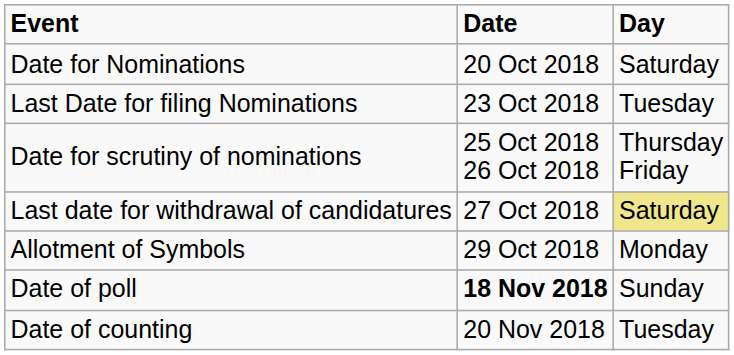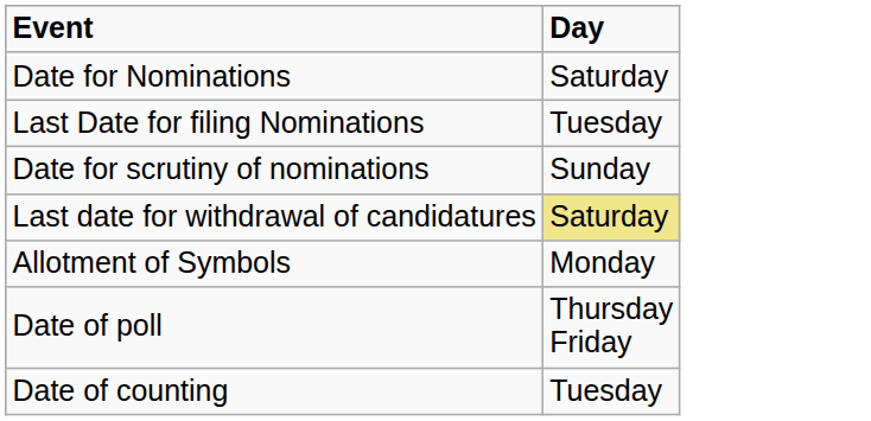 <table class="wikitable">
 <tr>
 <td><strong>Event</strong></td>
-<td><strong>Date</strong></td>
 <td><strong>Day</strong></td>
 </tr>
 <tr>
 <td>Date for Nominations</td>
-<td>20 Oct 2018</td>
 <td>Saturday</td>
 </tr>
 <tr>
 <td>Last Date for filing Nominations</td>
-<td>23 Oct 2018</td>
 <td>Tuesday</td>
 </tr>
 <tr>
 <td>Date for scrutiny of nominations</td>
-<td>25 Oct 2018<br>26 Oct 2018</td>
-<td>Thursday<br>Friday</td>
+<td>Sunday</td>
 </tr>
 <tr>
 <td>Last date for withdrawal of candidatures</td>
-<td>27 Oct 2018</td>
 <td style="background: khaki;">Saturday</td>
 </tr>
 <tr>
 <td>Allotment of Symbols</td>
-<td>29 Oct 2018</td>
 <td>Monday</td>
 </tr>
 <tr>
 <td>Date of poll</td>
-<td><strong>18 Nov 2018</strong></td>
-<td>Sunday</td>
+<td>Thursday<br>Friday</td>
 </tr>
 <tr>
 <td>Date of counting</td>
-<td>20 Nov 2018</td>
 <td>Tuesday</td>
 </tr>
 </table>
